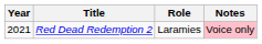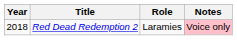 <table class="wikitable">
 <tr>
 <th>Year</th>
 <th>Title</th>
 <th>Role</th>
 <th>Notes</th>
 </tr>
 <tr>
-<td>2021</td>
+<td>2018</td>
 <td><em><a href='#'>Red Dead Redemption 2</a></em></td>
 <td>Laramies</td>
 <td style="background: pink;">Voice only</td>
 </tr>
 </table>
